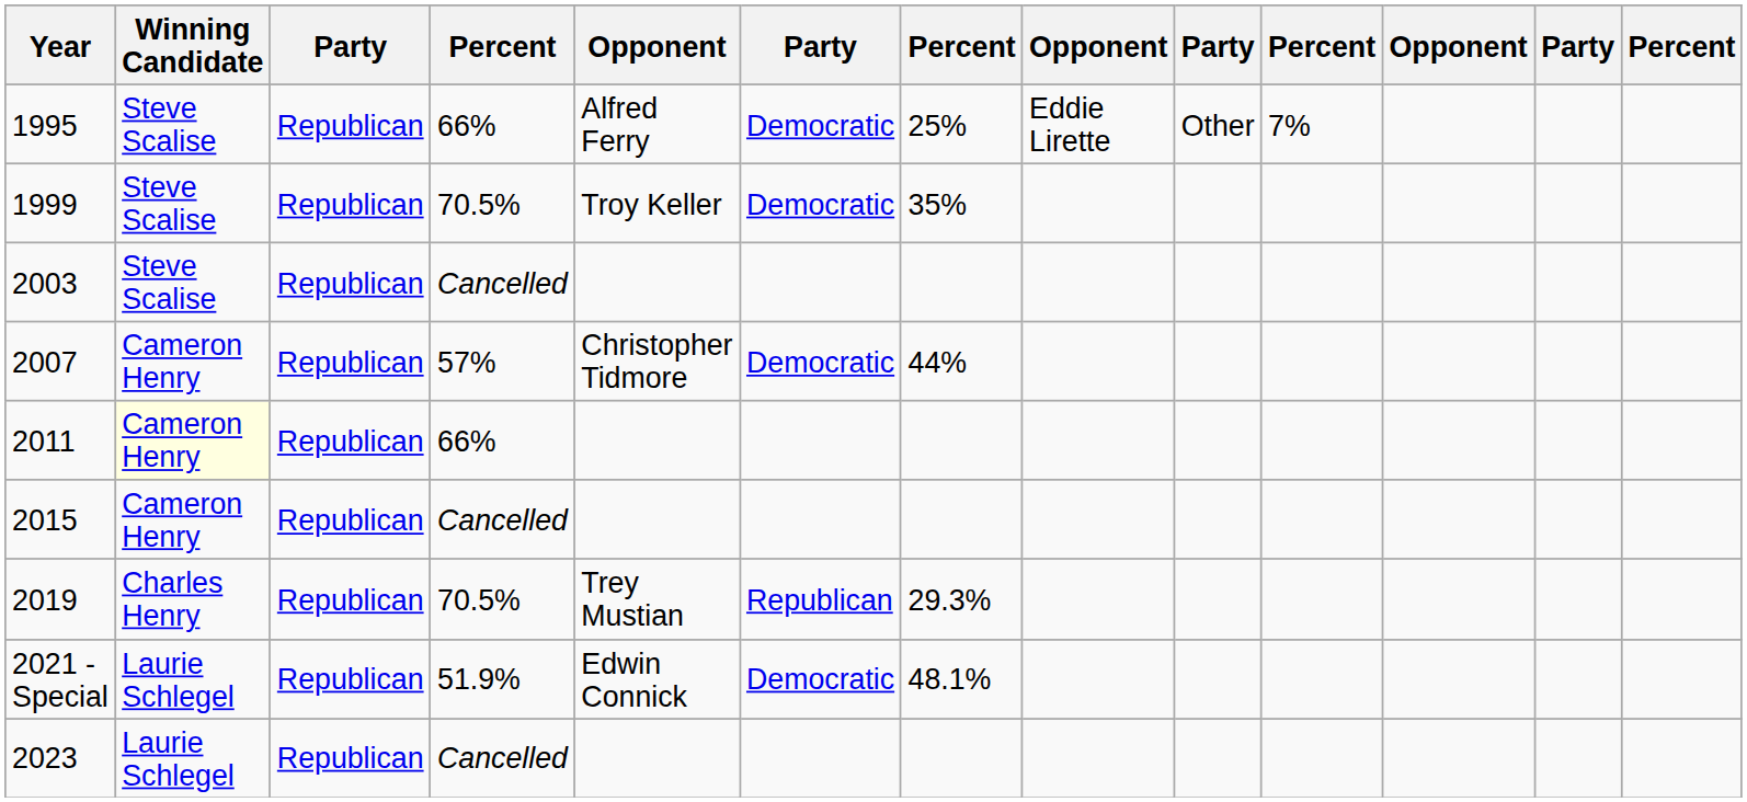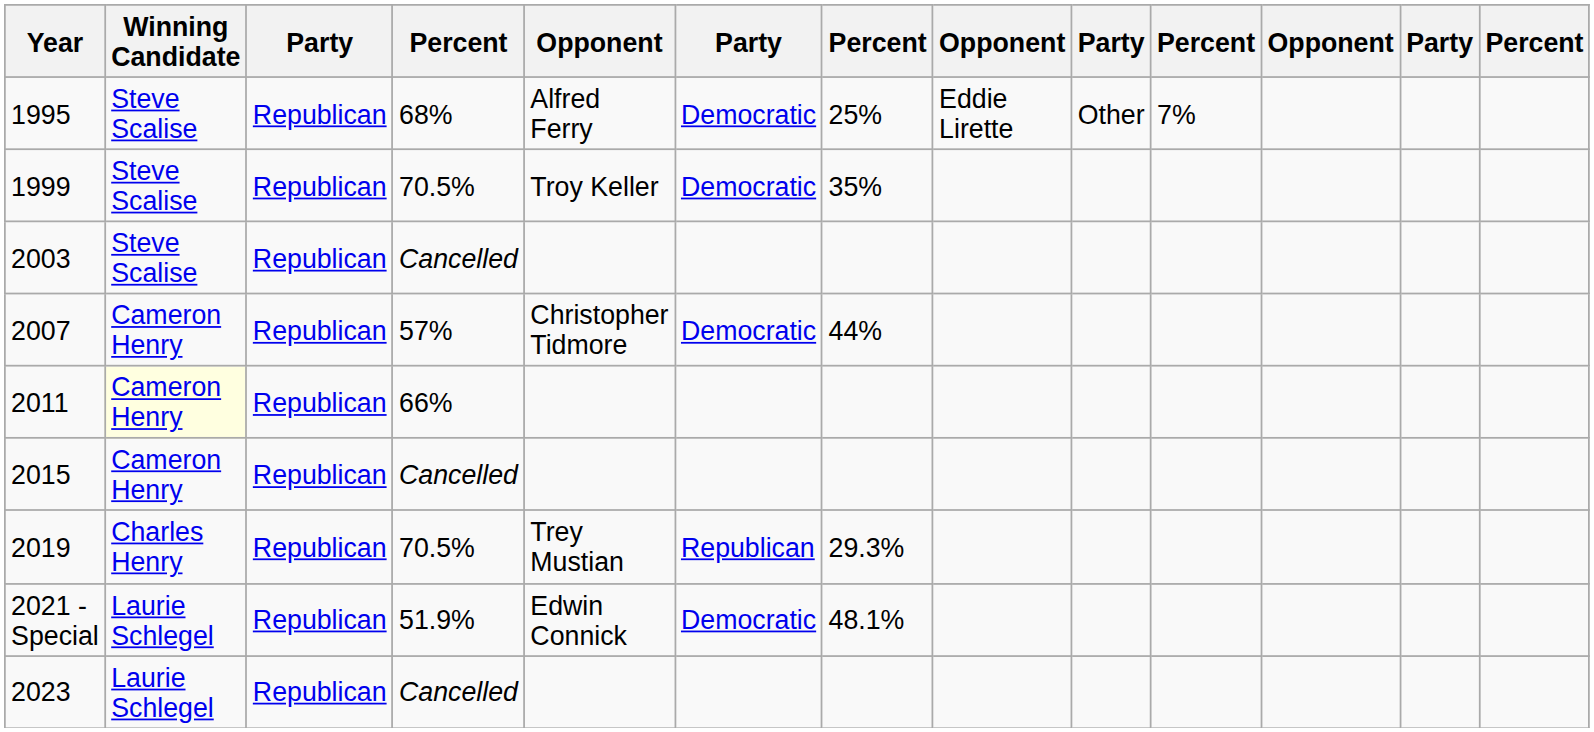 <table class="wikitable" style="margin:0.5em auto; font-size:95%;">
 <tr>
 <th>Year</th>
 <th>Winning Candidate</th>
 <th>Party</th>
 <th>Percent</th>
 <th>Opponent</th>
 <th>Party</th>
 <th>Percent</th>
 <th>Opponent</th>
 <th>Party</th>
 <th>Percent</th>
 <th>Opponent</th>
 <th>Party</th>
 <th>Percent</th>
 </tr>
 <tr>
 <td>1995</td>
 <td><a href='#'>Steve Scalise</a></td>
 <td><a href='#'>Republican</a></td>
-<td>66%</td>
+<td>68%</td>
 <td>Alfred Ferry</td>
 <td><a href='#'>Democratic</a></td>
 <td>25%</td>
 <td>Eddie Lirette</td>
 <td>Other</td>
 <td>7%</td>
 <td></td>
 <td></td>
 <td></td>
 </tr>
 <tr>
 <td>1999</td>
 <td><a href='#'>Steve Scalise</a></td>
 <td><a href='#'>Republican</a></td>
 <td>70.5%</td>
 <td>Troy Keller</td>
 <td><a href='#'>Democratic</a></td>
 <td>35%</td>
 <td></td>
 <td></td>
 <td></td>
 <td></td>
 <td></td>
 <td></td>
 </tr>
 <tr>
 <td>2003</td>
 <td><a href='#'>Steve Scalise</a></td>
 <td><a href='#'>Republican</a></td>
 <td><em>Cancelled</em></td>
 <td></td>
 <td></td>
 <td></td>
 <td></td>
 <td></td>
 <td></td>
 <td></td>
 <td></td>
 <td></td>
 </tr>
 <tr>
 <td>2007</td>
 <td><a href='#'>Cameron Henry</a></td>
 <td><a href='#'>Republican</a></td>
 <td>57%</td>
 <td>Christopher Tidmore</td>
 <td><a href='#'>Democratic</a></td>
 <td>44%</td>
 <td></td>
 <td></td>
 <td></td>
 <td></td>
 <td></td>
 <td></td>
 </tr>
 <tr>
 <td>2011</td>
 <td style="background: lightyellow;"><a href='#'>Cameron Henry</a></td>
 <td><a href='#'>Republican</a></td>
 <td>66%</td>
 <td></td>
 <td></td>
 <td></td>
 <td></td>
 <td></td>
 <td></td>
 <td></td>
 <td></td>
 <td></td>
 </tr>
 <tr>
 <td>2015</td>
 <td><a href='#'>Cameron Henry</a></td>
 <td><a href='#'>Republican</a></td>
 <td><em>Cancelled</em></td>
 <td></td>
 <td></td>
 <td></td>
 <td></td>
 <td></td>
 <td></td>
 <td></td>
 <td></td>
 <td></td>
 </tr>
 <tr>
 <td>2019</td>
 <td><a href='#'>Charles Henry</a></td>
 <td><a href='#'>Republican</a></td>
 <td>70.5%</td>
 <td>Trey Mustian</td>
 <td><a href='#'>Republican</a></td>
 <td>29.3%</td>
 <td></td>
 <td></td>
 <td></td>
 <td></td>
 <td></td>
 <td></td>
 </tr>
 <tr>
 <td>2021 - Special</td>
 <td><a href='#'>Laurie Schlegel</a></td>
 <td><a href='#'>Republican</a></td>
 <td>51.9%</td>
 <td>Edwin Connick</td>
 <td><a href='#'>Democratic</a></td>
 <td>48.1%</td>
 <td></td>
 <td></td>
 <td></td>
 <td></td>
 <td></td>
 <td></td>
 </tr>
 <tr>
 <td>2023</td>
 <td><a href='#'>Laurie Schlegel</a></td>
 <td><a href='#'>Republican</a></td>
 <td><em>Cancelled</em></td>
 <td></td>
 <td></td>
 <td></td>
 <td></td>
 <td></td>
 <td></td>
 <td></td>
 <td></td>
 <td></td>
 </tr>
 </table>
